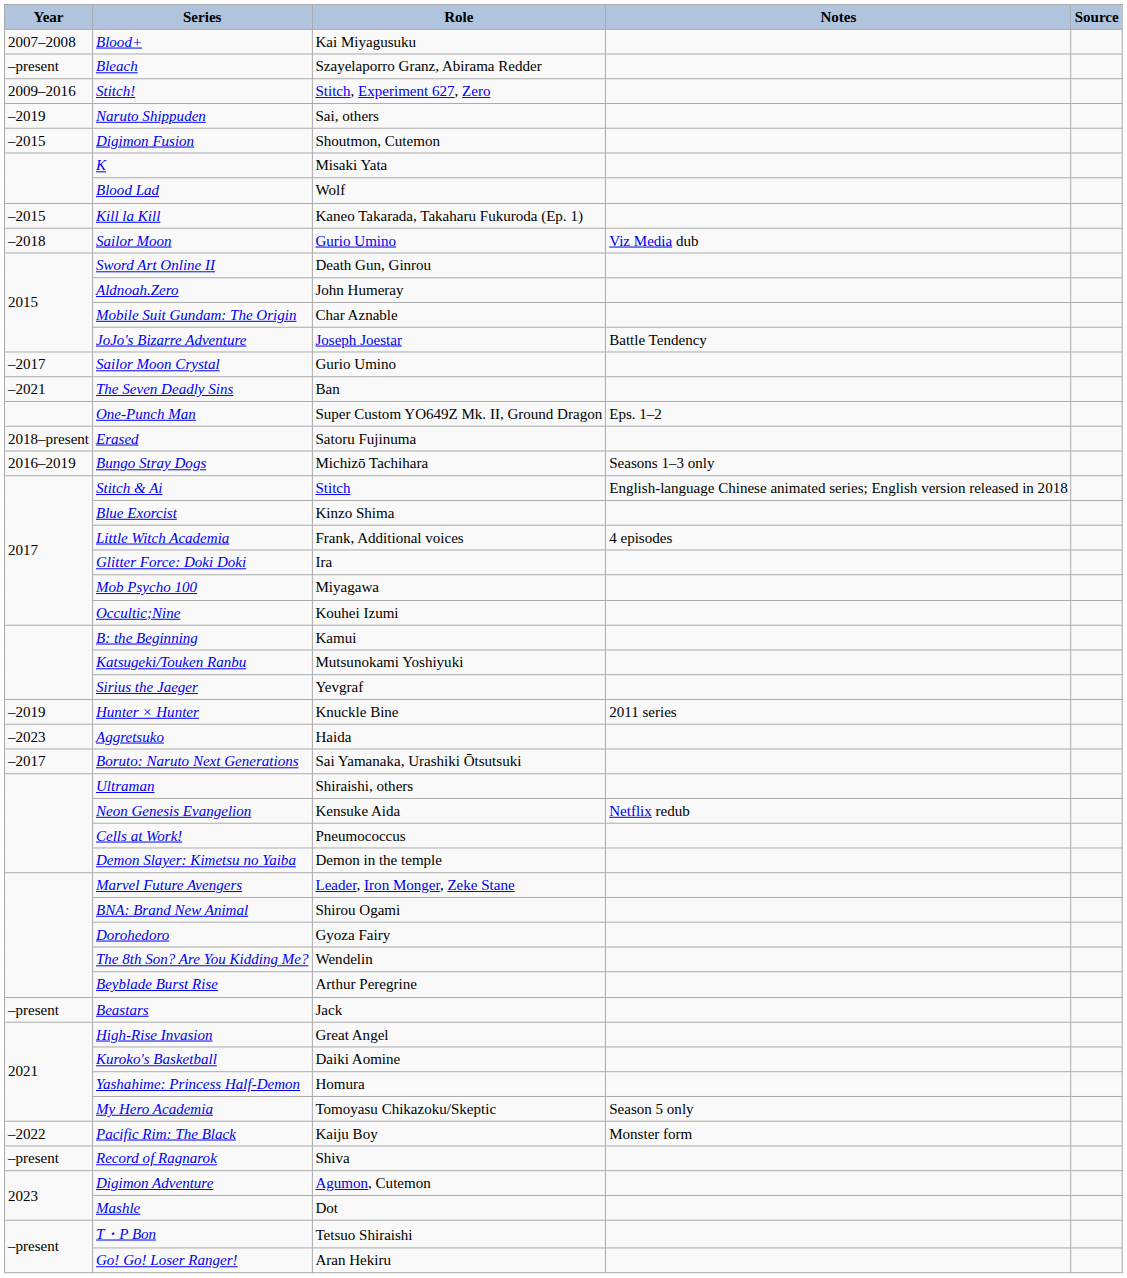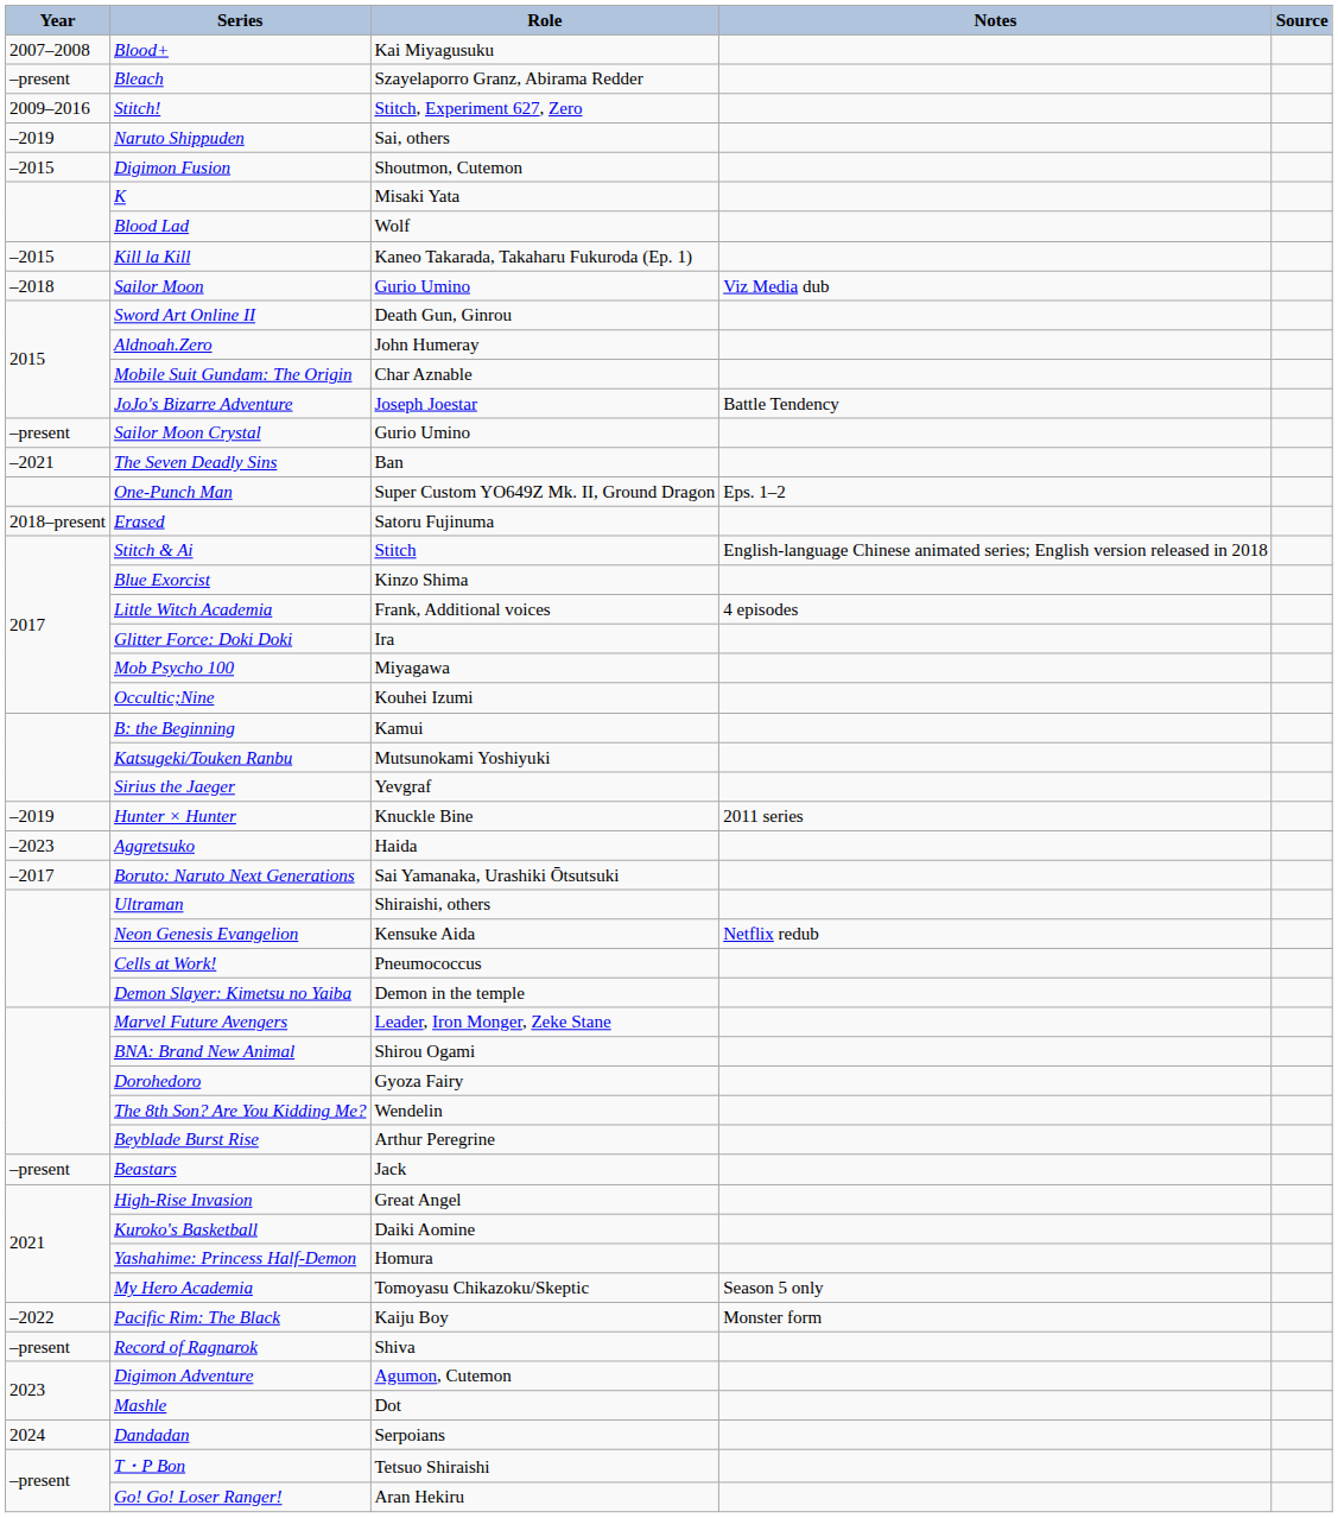 <table class="wikitable sortable plainrowheaders" style="width=95%; font-size: 95%;">
 <tr>
 <th style="background:#b0c4de;">Year </th>
 <th style="background:#b0c4de;">Series</th>
 <th style="background:#b0c4de;">Role</th>
 <th style="background:#b0c4de;" class="unsortable">Notes </th>
 <th style="background:#b0c4de;" class="unsortable">Source</th>
 </tr>
 <tr>
 <td>2007–2008</td>
 <td><em><a href='#'>Blood+</a></em></td>
 <td>Kai Miyagusuku</td>
 <td></td>
 <td></td>
 </tr>
 <tr>
 <td>–present</td>
 <td><em><a href='#'>Bleach</a></em></td>
 <td>Szayelaporro Granz, Abirama Redder</td>
 <td></td>
 <td></td>
 </tr>
 <tr>
 <td>2009–2016</td>
 <td><em><a href='#'>Stitch!</a></em></td>
 <td><a href='#'>Stitch</a>, <a href='#'>Experiment 627</a>, <a href='#'>Zero</a></td>
 <td></td>
 <td></td>
 </tr>
 <tr>
 <td>–2019</td>
 <td><em><a href='#'>Naruto Shippuden</a></em></td>
 <td>Sai, others</td>
 <td></td>
 <td></td>
 </tr>
 <tr>
 <td>–2015</td>
 <td><em><a href='#'>Digimon Fusion</a></em></td>
 <td>Shoutmon, Cutemon</td>
 <td></td>
 <td></td>
 </tr>
 <tr>
 <td rowspan="2"></td>
 <td><em><a href='#'>K</a></em></td>
 <td>Misaki Yata</td>
 <td></td>
 <td></td>
 </tr>
 <tr>
 <td><em><a href='#'>Blood Lad</a></em></td>
 <td>Wolf</td>
 <td></td>
 <td></td>
 </tr>
 <tr>
 <td>–2015</td>
 <td><em><a href='#'>Kill la Kill</a></em></td>
 <td>Kaneo Takarada, Takaharu Fukuroda (Ep. 1)</td>
 <td></td>
 <td></td>
 </tr>
 <tr>
 <td>–2018</td>
 <td><em><a href='#'>Sailor Moon</a></em></td>
 <td><a href='#'>Gurio Umino</a></td>
 <td><a href='#'>Viz Media</a> dub</td>
 <td></td>
 </tr>
 <tr>
 <td rowspan="4">2015</td>
 <td><em><a href='#'>Sword Art Online II</a></em></td>
 <td>Death Gun, Ginrou</td>
 <td></td>
 <td></td>
 </tr>
 <tr>
 <td><em><a href='#'>Aldnoah.Zero</a></em></td>
 <td>John Humeray</td>
 <td></td>
 <td></td>
 </tr>
 <tr>
 <td><em><a href='#'>Mobile Suit Gundam: The Origin</a></em></td>
 <td>Char Aznable</td>
 <td></td>
 <td></td>
 </tr>
 <tr>
 <td><em><a href='#'>JoJo's Bizarre Adventure</a></em></td>
 <td><a href='#'>Joseph Joestar</a></td>
 <td>Battle Tendency</td>
 <td></td>
 </tr>
 <tr>
-<td>–2017</td>
+<td>–present</td>
 <td><em><a href='#'>Sailor Moon Crystal</a></em></td>
 <td>Gurio Umino</td>
 <td></td>
 <td></td>
 </tr>
 <tr>
 <td>–2021</td>
 <td><em><a href='#'>The Seven Deadly Sins</a></em></td>
 <td>Ban</td>
 <td></td>
 <td></td>
 </tr>
 <tr>
 <td></td>
 <td><em><a href='#'>One-Punch Man</a></em></td>
 <td>Super Custom YO649Z Mk. II, Ground Dragon</td>
 <td>Eps. 1–2</td>
 <td></td>
 </tr>
 <tr>
 <td>2018–present</td>
 <td><em><a href='#'>Erased</a></em></td>
 <td>Satoru Fujinuma</td>
 <td></td>
-<td></td>
-</tr>
-<tr>
-<td>2016–2019</td>
-<td><em><a href='#'>Bungo Stray Dogs</a></em></td>
-<td>Michizō Tachihara</td>
-<td>Seasons 1–3 only</td>
 <td></td>
 </tr>
 <tr>
 <td rowspan="6">2017</td>
 <td><em><a href='#'>Stitch & Ai</a></em></td>
 <td><a href='#'>Stitch</a></td>
 <td>English-language Chinese animated series; English version released in 2018</td>
 <td></td>
 </tr>
 <tr>
 <td><em><a href='#'>Blue Exorcist</a></em></td>
 <td>Kinzo Shima</td>
 <td></td>
 <td></td>
 </tr>
 <tr>
 <td><em><a href='#'>Little Witch Academia</a></em></td>
 <td>Frank, Additional voices</td>
 <td>4 episodes</td>
 <td></td>
 </tr>
 <tr>
 <td><a href='#'><em>Glitter Force: Doki Doki</em></a></td>
 <td>Ira</td>
 <td></td>
 <td></td>
 </tr>
 <tr>
 <td><em><a href='#'>Mob Psycho 100</a></em></td>
 <td>Miyagawa</td>
 <td></td>
 <td></td>
 </tr>
 <tr>
 <td><em><a href='#'>Occultic;Nine</a></em></td>
 <td>Kouhei Izumi</td>
 <td></td>
 <td></td>
 </tr>
 <tr>
 <td rowspan="3"></td>
 <td><em><a href='#'>B: the Beginning</a></em></td>
 <td>Kamui</td>
 <td></td>
 <td></td>
 </tr>
 <tr>
 <td><em><a href='#'>Katsugeki/Touken Ranbu</a></em></td>
 <td>Mutsunokami Yoshiyuki</td>
 <td></td>
 <td></td>
 </tr>
 <tr>
 <td><em><a href='#'>Sirius the Jaeger</a></em></td>
 <td>Yevgraf</td>
 <td></td>
 <td></td>
 </tr>
 <tr>
 <td>–2019</td>
 <td><em><a href='#'>Hunter × Hunter</a></em></td>
 <td>Knuckle Bine</td>
 <td>2011 series</td>
 <td></td>
 </tr>
 <tr>
 <td>–2023</td>
 <td><em><a href='#'>Aggretsuko</a></em></td>
 <td>Haida</td>
 <td></td>
 <td></td>
 </tr>
 <tr>
 <td>–2017</td>
 <td><em><a href='#'>Boruto: Naruto Next Generations</a></em></td>
 <td>Sai Yamanaka, Urashiki Ōtsutsuki</td>
 <td></td>
 <td></td>
 </tr>
 <tr>
 <td rowspan="4"></td>
 <td><em><a href='#'>Ultraman</a></em></td>
 <td>Shiraishi, others</td>
 <td></td>
 <td></td>
 </tr>
 <tr>
 <td><em><a href='#'>Neon Genesis Evangelion</a></em></td>
 <td>Kensuke Aida</td>
 <td><a href='#'>Netflix</a> redub</td>
 <td></td>
 </tr>
 <tr>
 <td><em><a href='#'>Cells at Work!</a></em></td>
 <td>Pneumococcus</td>
 <td></td>
 <td></td>
 </tr>
 <tr>
 <td><em><a href='#'>Demon Slayer: Kimetsu no Yaiba</a></em></td>
 <td>Demon in the temple</td>
 <td></td>
 <td></td>
 </tr>
 <tr>
 <td rowspan="5"></td>
 <td><em><a href='#'>Marvel Future Avengers</a></em></td>
 <td><a href='#'>Leader</a>, <a href='#'>Iron Monger</a>, <a href='#'>Zeke Stane</a></td>
 <td></td>
 <td></td>
 </tr>
 <tr>
 <td><em><a href='#'>BNA: Brand New Animal</a></em></td>
 <td>Shirou Ogami</td>
 <td></td>
 <td></td>
 </tr>
 <tr>
 <td><em><a href='#'>Dorohedoro</a></em></td>
 <td>Gyoza Fairy</td>
 <td></td>
 <td></td>
 </tr>
 <tr>
 <td><em><a href='#'>The 8th Son? Are You Kidding Me?</a></em></td>
 <td>Wendelin</td>
 <td></td>
 <td></td>
 </tr>
 <tr>
 <td><em><a href='#'>Beyblade Burst Rise</a></em></td>
 <td>Arthur Peregrine</td>
 <td></td>
 <td></td>
 </tr>
 <tr>
 <td>–present</td>
 <td><em><a href='#'>Beastars</a></em></td>
 <td>Jack</td>
 <td></td>
 <td></td>
 </tr>
 <tr>
 <td rowspan="4">2021</td>
 <td><em><a href='#'>High-Rise Invasion</a></em></td>
 <td>Great Angel</td>
 <td></td>
 <td></td>
 </tr>
 <tr>
 <td><em><a href='#'>Kuroko's Basketball</a></em></td>
 <td>Daiki Aomine</td>
 <td></td>
 <td></td>
 </tr>
 <tr>
 <td><em><a href='#'>Yashahime: Princess Half-Demon</a></em></td>
 <td>Homura</td>
 <td></td>
 <td></td>
 </tr>
 <tr>
 <td><em><a href='#'>My Hero Academia</a></em></td>
 <td>Tomoyasu Chikazoku/Skeptic</td>
 <td>Season 5 only</td>
 <td></td>
 </tr>
 <tr>
 <td>–2022</td>
 <td><em><a href='#'>Pacific Rim: The Black</a></em></td>
 <td>Kaiju Boy</td>
 <td>Monster form</td>
 <td></td>
 </tr>
 <tr>
 <td>–present</td>
 <td><em><a href='#'>Record of Ragnarok</a></em></td>
 <td>Shiva</td>
 <td></td>
 <td></td>
 </tr>
 <tr>
 <td rowspan="2">2023</td>
 <td><em><a href='#'>Digimon Adventure</a></em></td>
 <td><a href='#'>Agumon</a>, Cutemon</td>
 <td></td>
 <td></td>
 </tr>
 <tr>
 <td><em><a href='#'>Mashle</a></em></td>
 <td>Dot</td>
 <td></td>
 <td></td>
 </tr>
 <tr>
+<td>2024</td>
+<td><em><a href='#'>Dandadan</a></em></td>
+<td>Serpoians</td>
+<td></td>
+<td></td>
+</tr>
+<tr>
 <td rowspan="2">–present</td>
 <td><em><a href='#'>T・P Bon</a></em></td>
 <td>Tetsuo Shiraishi</td>
 <td></td>
 <td></td>
 </tr>
 <tr>
 <td><em><a href='#'>Go! Go! Loser Ranger!</a></em></td>
 <td>Aran Hekiru</td>
 <td></td>
 <td></td>
 </tr>
 </table>
